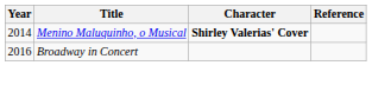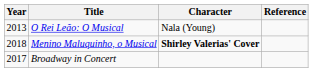 <table class="wikitable">
 <tr>
 <th>Year</th>
 <th>Title</th>
 <th>Character</th>
 <th>Reference</th>
 </tr>
 <tr>
-<td>2014</td>
+<td>2013</td>
+<td><em><a href='#'>O Rei Leão: O Musical</a></em></td>
+<td>Nala (Young)</td>
+<td></td>
+</tr>
+<tr>
+<td>2018</td>
 <td><em><a href='#'>Menino Maluquinho, o Musical</a></em></td>
 <td><strong>Shirley Valerias' Cover</strong></td>
 <td></td>
 </tr>
 <tr>
-<td>2016</td>
+<td>2017</td>
 <td><em>Broadway in Concert</em></td>
 <td></td>
 <td></td>
 </tr>
 </table>
